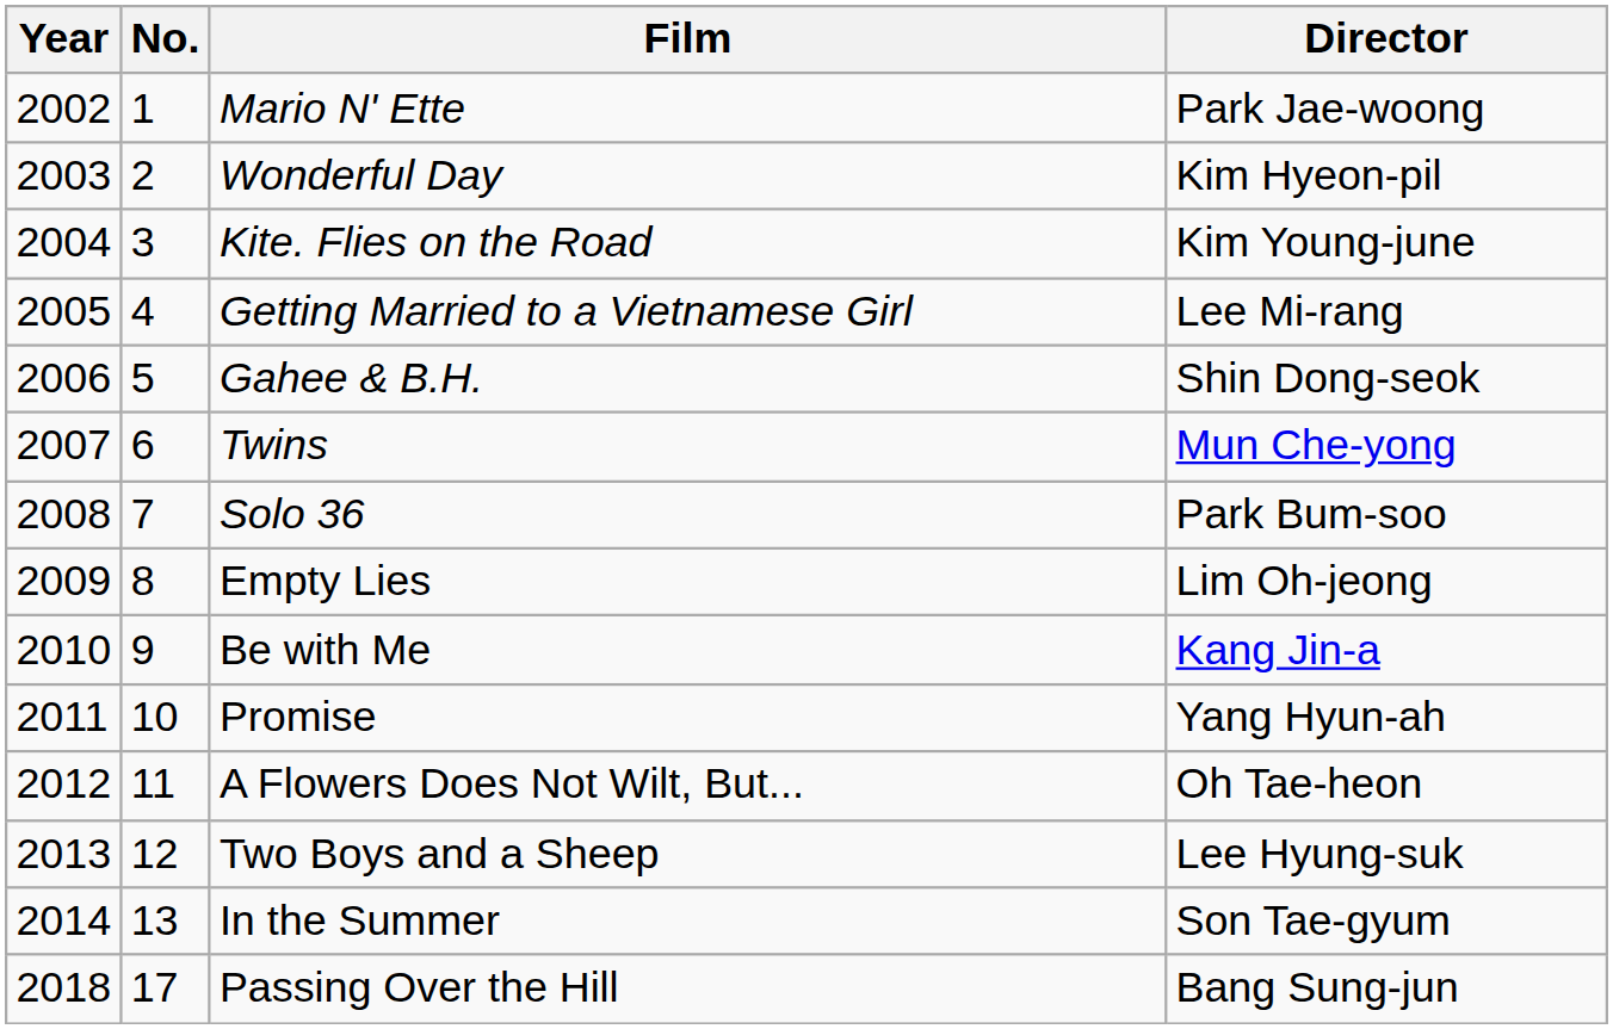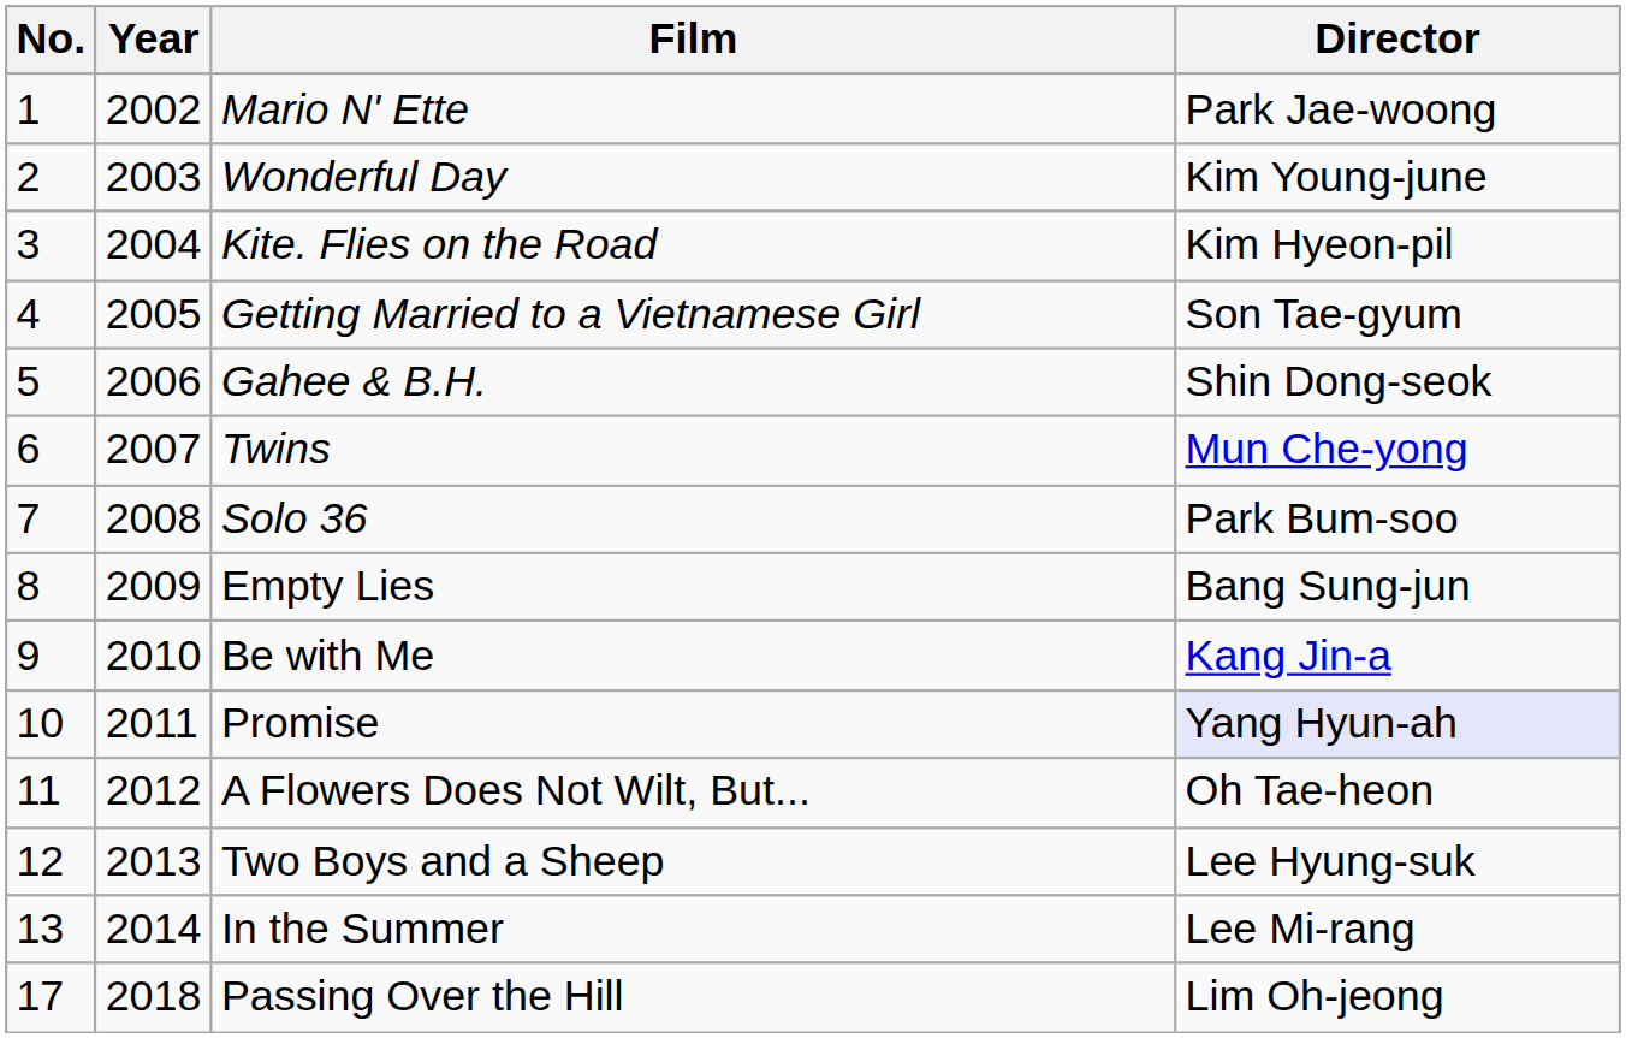 <table class=wikitable style="width:600px">
 <tr>
+<th width=10>No.</th>
 <th width=10>Year</th>
-<th width=10>No.</th>
 <th>Film</th>
 <th>Director</th>
 </tr>
 <tr>
+<td>1</td>
 <td>2002</td>
-<td>1</td>
 <td><em>Mario N' Ette</em></td>
 <td>Park Jae-woong</td>
 </tr>
 <tr>
+<td>2</td>
 <td>2003</td>
-<td>2</td>
 <td><em>Wonderful Day</em></td>
+<td>Kim Young-june</td>
+</tr>
+<tr>
+<td>3</td>
+<td>2004</td>
+<td><em>Kite. Flies on the Road</em></td>
 <td>Kim Hyeon-pil</td>
 </tr>
 <tr>
-<td>2004</td>
-<td>3</td>
-<td><em>Kite. Flies on the Road</em></td>
-<td>Kim Young-june</td>
+<td>4</td>
+<td>2005</td>
+<td><em>Getting Married to a Vietnamese Girl</em></td>
+<td>Son Tae-gyum</td>
 </tr>
 <tr>
-<td>2005</td>
-<td>4</td>
-<td><em>Getting Married to a Vietnamese Girl</em></td>
-<td>Lee Mi-rang</td>
-</tr>
-<tr>
+<td>5</td>
 <td>2006</td>
-<td>5</td>
 <td><em>Gahee & B.H.</em></td>
 <td>Shin Dong-seok</td>
 </tr>
 <tr>
+<td>6</td>
 <td>2007</td>
-<td>6</td>
 <td><em>Twins</em></td>
 <td><a href='#'>Mun Che-yong</a></td>
 </tr>
 <tr>
+<td>7</td>
 <td>2008</td>
-<td>7</td>
 <td><em>Solo 36<strong></td>
 <td>Park Bum-soo</td>
 </tr>
 <tr>
+<td>8</td>
 <td>2009</td>
-<td>8</td>
 <td></em>Empty Lies<em></td>
-<td>Lim Oh-jeong</td>
+<td>Bang Sung-jun</td>
 </tr>
 <tr>
+<td>9</td>
 <td>2010</td>
-<td>9</td>
 <td></em>Be with Me<em></td>
 <td><a href='#'>Kang Jin-a</a></td>
 </tr>
 <tr>
+<td>10</td>
 <td>2011</td>
-<td>10</td>
 <td></em>Promise<em></td>
-<td>Yang Hyun-ah</td>
+<td style="background: lavender;">Yang Hyun-ah</td>
 </tr>
 <tr>
+<td>11</td>
 <td>2012</td>
-<td>11</td>
 <td></em>A Flowers Does Not Wilt, But...<em></td>
 <td>Oh Tae-heon</td>
 </tr>
 <tr>
+<td>12</td>
 <td>2013</td>
-<td>12</td>
 <td></em>Two Boys and a Sheep<em></td>
 <td>Lee Hyung-suk</td>
 </tr>
 <tr>
+<td>13</td>
 <td>2014</td>
-<td>13</td>
 <td></em>In the Summer<em></td>
-<td>Son Tae-gyum</td>
+<td>Lee Mi-rang</td>
 </tr>
 <tr>
+<td>17</td>
 <td>2018</td>
-<td>17</td>
 <td></em>Passing Over the Hill<em></td>
-<td>Bang Sung-jun</td>
+<td>Lim Oh-jeong</td>
 </tr>
 </table>
